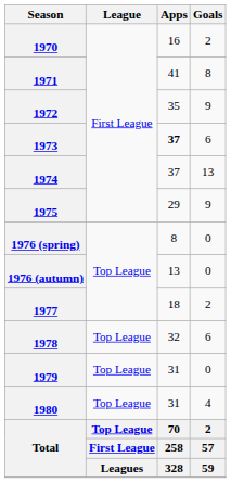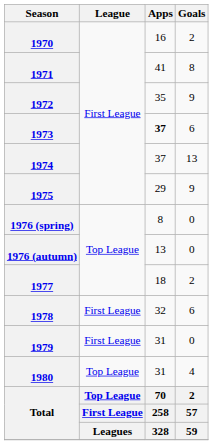 <table class="wikitable" style="text-align: center;">
 <tr>
 <th>Season</th>
 <th>League</th>
 <th>Apps</th>
 <th>Goals</th>
 </tr>
 <tr>
 <th><br><a href='#'>1970</a></th>
 <td rowspan="6"><a href='#'>First League</a></td>
 <td>16</td>
 <td>2</td>
 </tr>
 <tr>
 <th><br><a href='#'>1971</a></th>
 <td>41</td>
 <td>8</td>
 </tr>
 <tr>
 <th><br><a href='#'>1972</a></th>
 <td>35</td>
 <td>9</td>
 </tr>
 <tr>
 <th><br><a href='#'>1973</a></th>
 <td><strong>37</strong></td>
 <td>6</td>
 </tr>
 <tr>
 <th><br><a href='#'>1974</a></th>
 <td>37</td>
 <td>13</td>
 </tr>
 <tr>
 <th><br><a href='#'>1975</a></th>
 <td>29</td>
 <td>9</td>
 </tr>
 <tr>
 <th><br><a href='#'>1976 (spring)</a></th>
 <td rowspan="3"><a href='#'>Top League</a></td>
 <td>8</td>
 <td>0</td>
 </tr>
 <tr>
 <th><br><a href='#'>1976 (autumn)</a></th>
 <td>13</td>
 <td>0</td>
 </tr>
 <tr>
 <th><br><a href='#'>1977</a></th>
 <td>18</td>
 <td>2</td>
 </tr>
 <tr>
 <th><br><a href='#'>1978</a></th>
-<td><a href='#'>Top League</a></td>
+<td><a href='#'>First League</a></td>
 <td>32</td>
 <td>6</td>
 </tr>
 <tr>
 <th><br><a href='#'>1979</a></th>
-<td><a href='#'>Top League</a></td>
+<td><a href='#'>First League</a></td>
 <td>31</td>
 <td>0</td>
 </tr>
 <tr>
 <th><br><a href='#'>1980</a></th>
 <td><a href='#'>Top League</a></td>
 <td>31</td>
 <td>4</td>
 </tr>
 <tr>
 <th rowspan="3" align="right">Total</th>
 <th align="center"><a href='#'>Top League</a></th>
 <th align="center">70</th>
 <th align="center">2</th>
 </tr>
 <tr>
 <th align="center"><a href='#'>First League</a></th>
 <th align="center">258</th>
 <th align="center">57</th>
 </tr>
 <tr>
 <th align="right">Leagues</th>
 <th align="center">328</th>
 <th align="center">59</th>
 </tr>
 <tr>
 </tr>
 </table>
